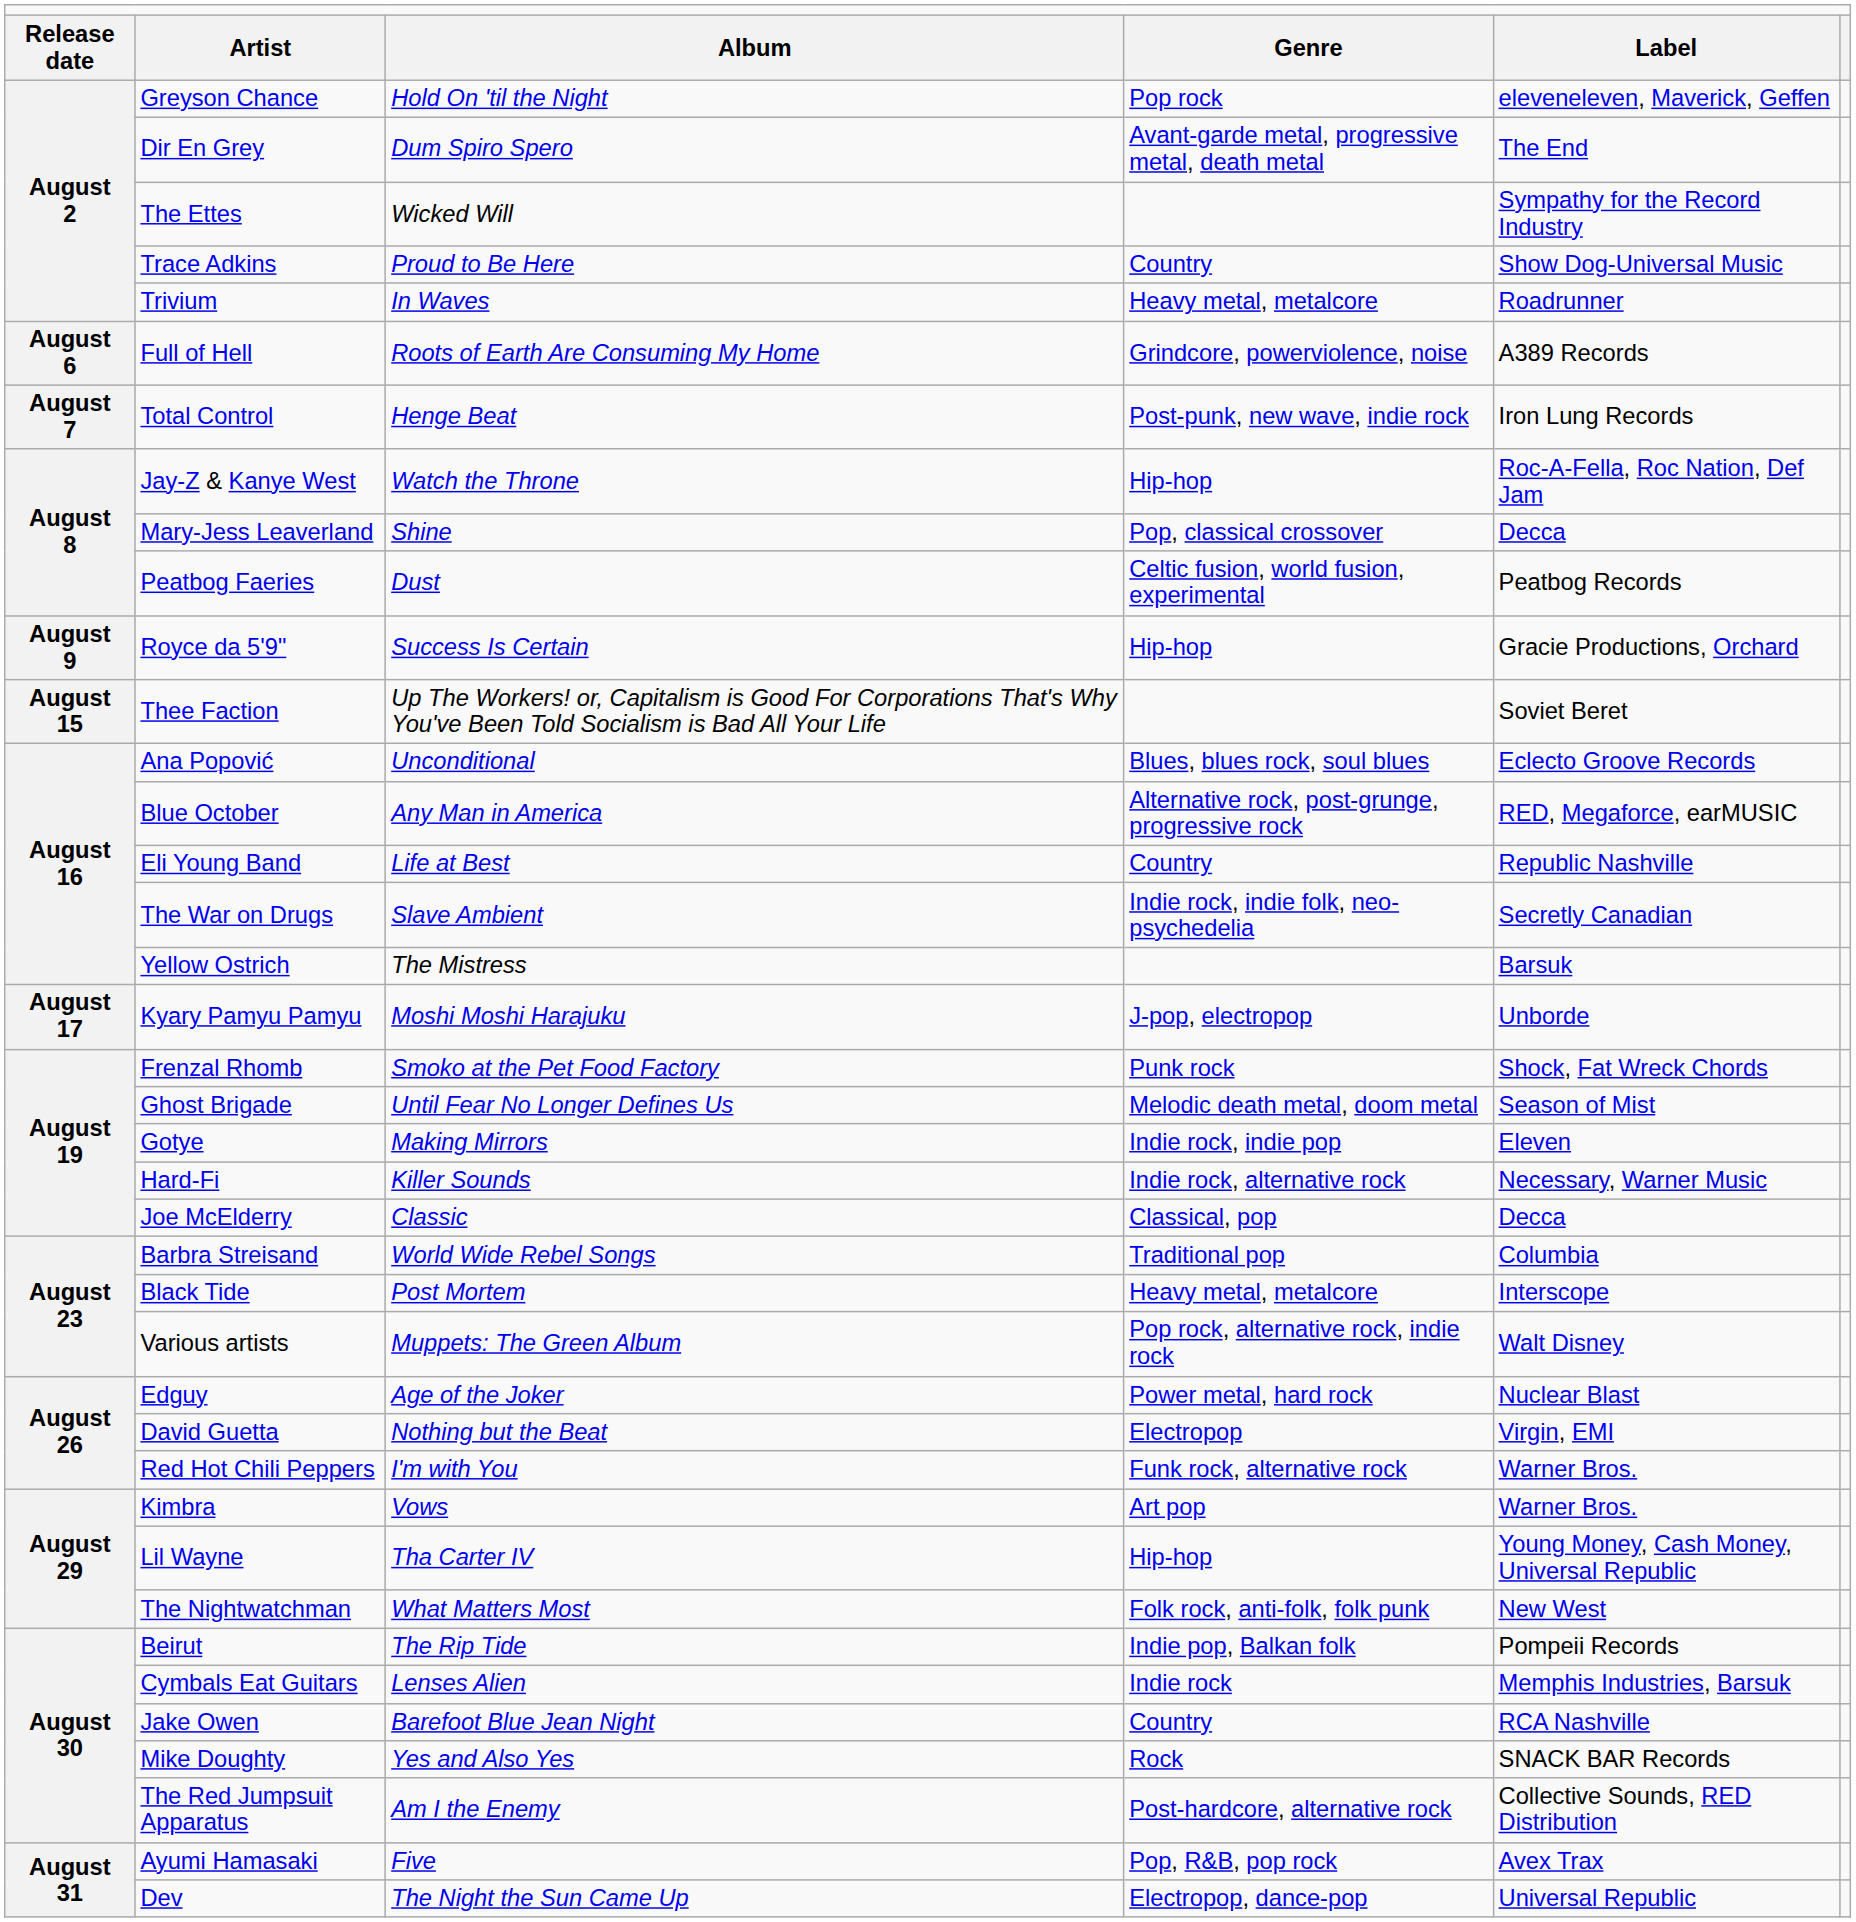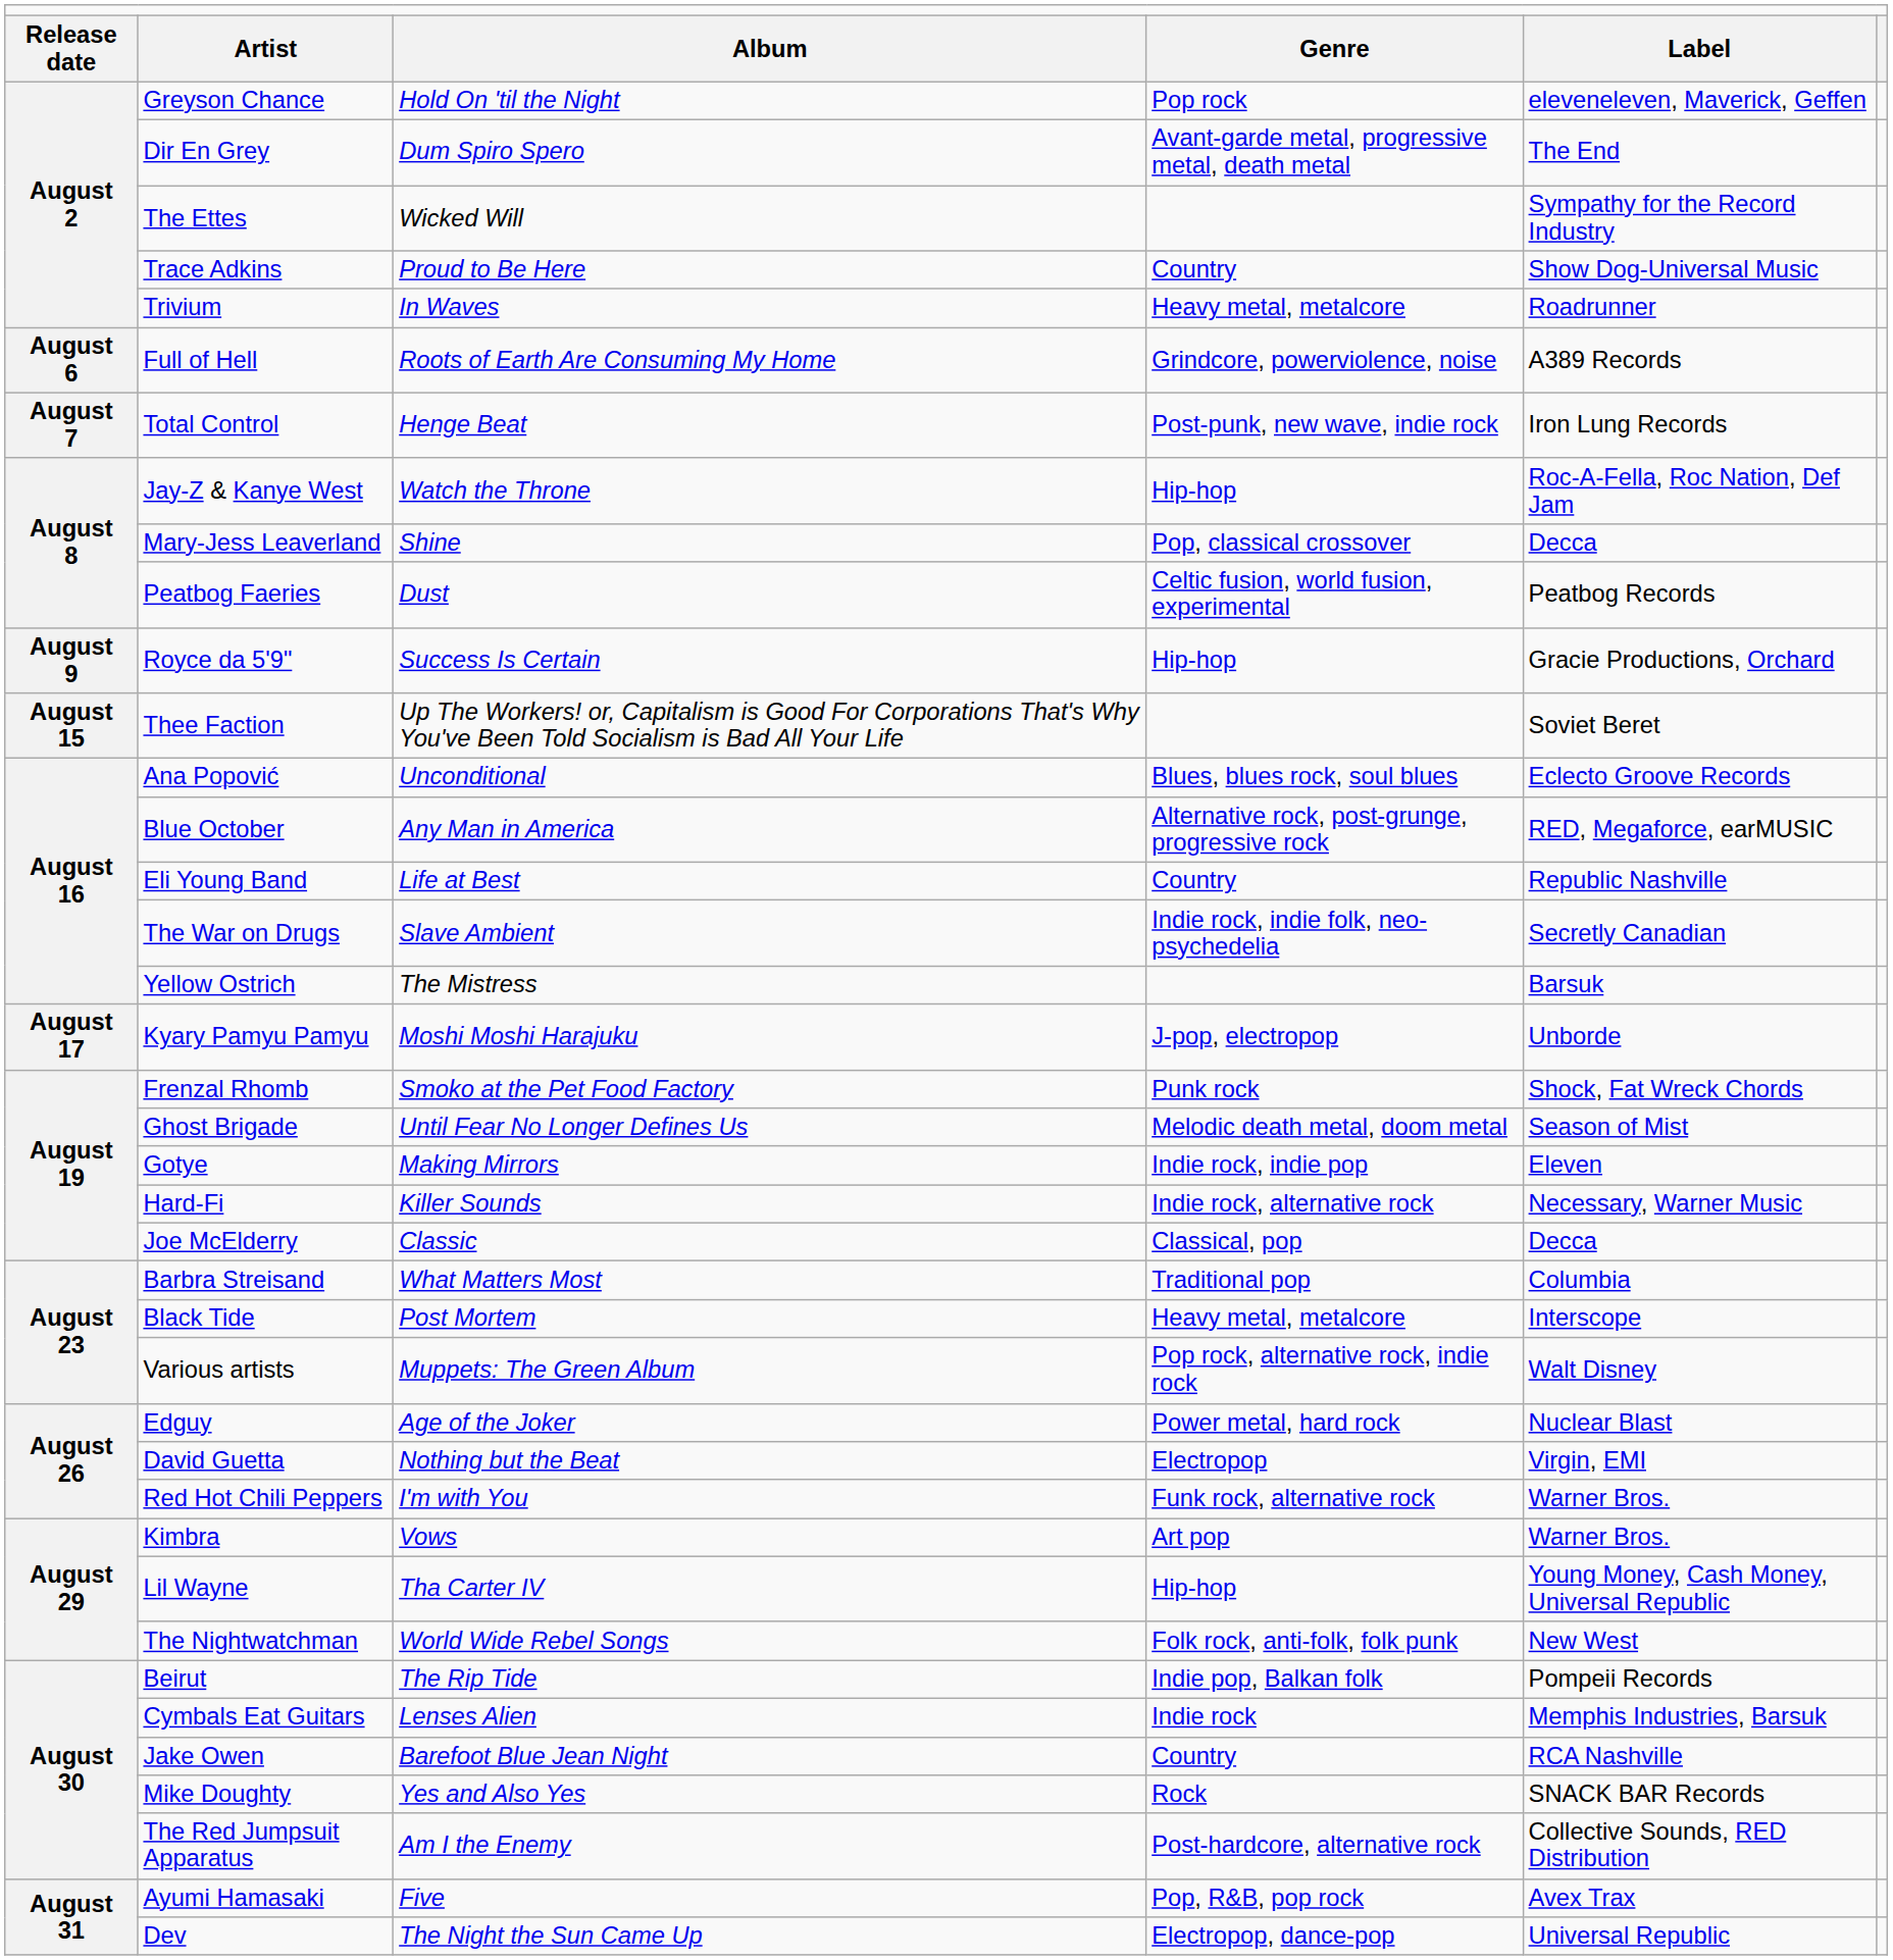 <table class="wikitable plainrowheaders">
 <tr>
 <td colspan="6" style="text-align:center;"></td>
 </tr>
 <tr>
 <th scope="col">Release date</th>
 <th scope="col">Artist</th>
 <th scope="col">Album</th>
 <th scope="col">Genre</th>
 <th scope="col">Label</th>
 <th scope="col"></th>
 </tr>
 <tr>
 <th scope="row" rowspan="5" style="text-align:center;">August<br>2</th>
 <td><a href='#'>Greyson Chance</a></td>
 <td><em><a href='#'>Hold On 'til the Night</a></em></td>
 <td><a href='#'>Pop rock</a></td>
 <td><a href='#'>eleveneleven</a>, <a href='#'>Maverick</a>, <a href='#'>Geffen</a></td>
 <td></td>
 </tr>
 <tr>
 <td><a href='#'>Dir En Grey</a></td>
 <td><em><a href='#'>Dum Spiro Spero</a></em></td>
 <td><a href='#'>Avant-garde metal</a>, <a href='#'>progressive metal</a>, <a href='#'>death metal</a></td>
 <td><a href='#'>The End</a></td>
 <td></td>
 </tr>
 <tr>
 <td><a href='#'>The Ettes</a></td>
 <td><em>Wicked Will</em></td>
 <td></td>
 <td><a href='#'>Sympathy for the Record Industry</a></td>
 <td></td>
 </tr>
 <tr>
 <td><a href='#'>Trace Adkins</a></td>
 <td><em><a href='#'>Proud to Be Here</a></em></td>
 <td><a href='#'>Country</a></td>
 <td><a href='#'>Show Dog-Universal Music</a></td>
 <td></td>
 </tr>
 <tr>
 <td><a href='#'>Trivium</a></td>
 <td><em><a href='#'>In Waves</a></em></td>
 <td><a href='#'>Heavy metal</a>, <a href='#'>metalcore</a></td>
 <td><a href='#'>Roadrunner</a></td>
 <td></td>
 </tr>
 <tr>
 <th scope="row" style="text-align:center;">August<br>6</th>
 <td><a href='#'>Full of Hell</a></td>
 <td><em><a href='#'>Roots of Earth Are Consuming My Home</a></em></td>
 <td><a href='#'>Grindcore</a>, <a href='#'>powerviolence</a>, <a href='#'>noise</a></td>
 <td>A389 Records</td>
 <td></td>
 </tr>
 <tr>
 <th scope="row" style="text-align:center;">August<br>7</th>
 <td><a href='#'>Total Control</a></td>
 <td><em><a href='#'>Henge Beat</a></em></td>
 <td><a href='#'>Post-punk</a>, <a href='#'>new wave</a>, <a href='#'>indie rock</a></td>
 <td>Iron Lung Records</td>
 <td></td>
 </tr>
 <tr>
 <th scope="row" rowspan="3" style="text-align:center;">August<br>8</th>
 <td><a href='#'>Jay-Z</a> & <a href='#'>Kanye West</a></td>
 <td><em><a href='#'>Watch the Throne</a></em></td>
 <td><a href='#'>Hip-hop</a></td>
 <td><a href='#'>Roc-A-Fella</a>, <a href='#'>Roc Nation</a>, <a href='#'>Def Jam</a></td>
 <td></td>
 </tr>
 <tr>
 <td><a href='#'>Mary-Jess Leaverland</a></td>
 <td><em><a href='#'>Shine</a></em></td>
 <td><a href='#'>Pop</a>, <a href='#'>classical crossover</a></td>
 <td><a href='#'>Decca</a></td>
 <td></td>
 </tr>
 <tr>
 <td><a href='#'>Peatbog Faeries</a></td>
 <td><em><a href='#'>Dust</a></em></td>
 <td><a href='#'>Celtic fusion</a>, <a href='#'>world fusion</a>, <a href='#'>experimental</a></td>
 <td>Peatbog Records</td>
 <td></td>
 </tr>
 <tr>
 <th scope="row" style="text-align:center;">August<br>9</th>
 <td><a href='#'>Royce da 5'9"</a></td>
 <td><em><a href='#'>Success Is Certain</a></em></td>
 <td><a href='#'>Hip-hop</a></td>
 <td>Gracie Productions, <a href='#'>Orchard</a></td>
 <td></td>
 </tr>
 <tr>
 <th scope="row" style="text-align:center;">August<br>15</th>
 <td><a href='#'>Thee Faction</a></td>
 <td><em>Up The Workers! or, Capitalism is Good For Corporations That's Why You've Been Told Socialism is Bad All Your Life</em></td>
 <td></td>
 <td>Soviet Beret</td>
 <td></td>
 </tr>
 <tr>
 <th scope="row" rowspan="5" style="text-align:center;">August<br>16</th>
 <td><a href='#'>Ana Popović</a></td>
 <td><em><a href='#'>Unconditional</a></em></td>
 <td><a href='#'>Blues</a>, <a href='#'>blues rock</a>, <a href='#'>soul blues</a></td>
 <td><a href='#'>Eclecto Groove Records</a></td>
 <td></td>
 </tr>
 <tr>
 <td><a href='#'>Blue October</a></td>
 <td><em><a href='#'>Any Man in America</a></em></td>
 <td><a href='#'>Alternative rock</a>, <a href='#'>post-grunge</a>, <a href='#'>progressive rock</a></td>
 <td><a href='#'>RED</a>, <a href='#'>Megaforce</a>, earMUSIC</td>
 <td></td>
 </tr>
 <tr>
 <td><a href='#'>Eli Young Band</a></td>
 <td><em><a href='#'>Life at Best</a></em></td>
 <td><a href='#'>Country</a></td>
 <td><a href='#'>Republic Nashville</a></td>
 <td></td>
 </tr>
 <tr>
 <td><a href='#'>The War on Drugs</a></td>
 <td><em><a href='#'>Slave Ambient</a></em></td>
 <td><a href='#'>Indie rock</a>, <a href='#'>indie folk</a>, <a href='#'>neo-psychedelia</a></td>
 <td><a href='#'>Secretly Canadian</a></td>
 <td></td>
 </tr>
 <tr>
 <td><a href='#'>Yellow Ostrich</a></td>
 <td><em>The Mistress</em></td>
 <td></td>
 <td><a href='#'>Barsuk</a></td>
 <td></td>
 </tr>
 <tr>
 <th scope="row" style="text-align:center;">August<br>17</th>
 <td><a href='#'>Kyary Pamyu Pamyu</a></td>
 <td><em><a href='#'>Moshi Moshi Harajuku</a></em></td>
 <td><a href='#'>J-pop</a>, <a href='#'>electropop</a></td>
 <td><a href='#'>Unborde</a></td>
 <td></td>
 </tr>
 <tr>
 <th scope="row" rowspan="5" style="text-align:center;">August<br>19</th>
 <td><a href='#'>Frenzal Rhomb</a></td>
 <td><em><a href='#'>Smoko at the Pet Food Factory</a></em></td>
 <td><a href='#'>Punk rock</a></td>
 <td><a href='#'>Shock</a>, <a href='#'>Fat Wreck Chords</a></td>
 <td></td>
 </tr>
 <tr>
 <td><a href='#'>Ghost Brigade</a></td>
 <td><em><a href='#'>Until Fear No Longer Defines Us</a></em></td>
 <td><a href='#'>Melodic death metal</a>, <a href='#'>doom metal</a></td>
 <td><a href='#'>Season of Mist</a></td>
 <td></td>
 </tr>
 <tr>
 <td><a href='#'>Gotye</a></td>
 <td><em><a href='#'>Making Mirrors</a></em></td>
 <td><a href='#'>Indie rock</a>, <a href='#'>indie pop</a></td>
 <td><a href='#'>Eleven</a></td>
 <td></td>
 </tr>
 <tr>
 <td><a href='#'>Hard-Fi</a></td>
 <td><em><a href='#'>Killer Sounds</a></em></td>
 <td><a href='#'>Indie rock</a>, <a href='#'>alternative rock</a></td>
 <td><a href='#'>Necessary</a>, <a href='#'>Warner Music</a></td>
 <td></td>
 </tr>
 <tr>
 <td><a href='#'>Joe McElderry</a></td>
 <td><em><a href='#'>Classic</a></em></td>
 <td><a href='#'>Classical</a>, <a href='#'>pop</a></td>
 <td><a href='#'>Decca</a></td>
 <td></td>
 </tr>
 <tr>
 <th scope="row" rowspan="3" style="text-align:center;">August<br>23</th>
 <td><a href='#'>Barbra Streisand</a></td>
-<td><em><a href='#'>World Wide Rebel Songs</a></em></td>
+<td><em><a href='#'>What Matters Most</a></em></td>
 <td><a href='#'>Traditional pop</a></td>
 <td><a href='#'>Columbia</a></td>
 <td></td>
 </tr>
 <tr>
 <td><a href='#'>Black Tide</a></td>
 <td><em><a href='#'>Post Mortem</a></em></td>
 <td><a href='#'>Heavy metal</a>, <a href='#'>metalcore</a></td>
 <td><a href='#'>Interscope</a></td>
 <td></td>
 </tr>
 <tr>
 <td>Various artists</td>
 <td><em><a href='#'>Muppets: The Green Album</a></em></td>
 <td><a href='#'>Pop rock</a>, <a href='#'>alternative rock</a>, <a href='#'>indie rock</a></td>
 <td><a href='#'>Walt Disney</a></td>
 <td></td>
 </tr>
 <tr>
 <th scope="row" rowspan="3" style="text-align:center;">August<br>26</th>
 <td><a href='#'>Edguy</a></td>
 <td><em><a href='#'>Age of the Joker</a></em></td>
 <td><a href='#'>Power metal</a>, <a href='#'>hard rock</a></td>
 <td><a href='#'>Nuclear Blast</a></td>
 <td></td>
 </tr>
 <tr>
 <td><a href='#'>David Guetta</a></td>
 <td><em><a href='#'>Nothing but the Beat</a></em></td>
 <td><a href='#'>Electropop</a></td>
 <td><a href='#'>Virgin</a>, <a href='#'>EMI</a></td>
 <td></td>
 </tr>
 <tr>
 <td><a href='#'>Red Hot Chili Peppers</a></td>
 <td><em><a href='#'>I'm with You</a></em></td>
 <td><a href='#'>Funk rock</a>, <a href='#'>alternative rock</a></td>
 <td><a href='#'>Warner Bros.</a></td>
 <td></td>
 </tr>
 <tr>
 <th scope="row" rowspan="3" style="text-align:center;">August<br>29</th>
 <td><a href='#'>Kimbra</a></td>
 <td><em><a href='#'>Vows</a></em></td>
 <td><a href='#'>Art pop</a></td>
 <td><a href='#'>Warner Bros.</a></td>
 <td></td>
 </tr>
 <tr>
 <td><a href='#'>Lil Wayne</a></td>
 <td><em><a href='#'>Tha Carter IV</a></em></td>
 <td><a href='#'>Hip-hop</a></td>
 <td><a href='#'>Young Money</a>, <a href='#'>Cash Money</a>, <a href='#'>Universal Republic</a></td>
 <td></td>
 </tr>
 <tr>
 <td><a href='#'>The Nightwatchman</a></td>
-<td><em><a href='#'>What Matters Most</a></em></td>
+<td><em><a href='#'>World Wide Rebel Songs</a></em></td>
 <td><a href='#'>Folk rock</a>, <a href='#'>anti-folk</a>, <a href='#'>folk punk</a></td>
 <td><a href='#'>New West</a></td>
 <td></td>
 </tr>
 <tr>
 <th scope="row" rowspan="5" style="text-align:center;">August<br>30</th>
 <td><a href='#'>Beirut</a></td>
 <td><em><a href='#'>The Rip Tide</a></em></td>
 <td><a href='#'>Indie pop</a>, <a href='#'>Balkan folk</a></td>
 <td>Pompeii Records</td>
 <td></td>
 </tr>
 <tr>
 <td><a href='#'>Cymbals Eat Guitars</a></td>
 <td><em><a href='#'>Lenses Alien</a></em></td>
 <td><a href='#'>Indie rock</a></td>
 <td><a href='#'>Memphis Industries</a>, <a href='#'>Barsuk</a></td>
 <td></td>
 </tr>
 <tr>
 <td><a href='#'>Jake Owen</a></td>
 <td><em><a href='#'>Barefoot Blue Jean Night</a></em></td>
 <td><a href='#'>Country</a></td>
 <td><a href='#'>RCA Nashville</a></td>
 <td></td>
 </tr>
 <tr>
 <td><a href='#'>Mike Doughty</a></td>
 <td><em><a href='#'>Yes and Also Yes</a></em></td>
 <td><a href='#'>Rock</a></td>
 <td>SNACK BAR Records</td>
 <td></td>
 </tr>
 <tr>
 <td><a href='#'>The Red Jumpsuit Apparatus</a></td>
 <td><em><a href='#'>Am I the Enemy</a></em></td>
 <td><a href='#'>Post-hardcore</a>, <a href='#'>alternative rock</a></td>
 <td>Collective Sounds, <a href='#'>RED Distribution</a></td>
 <td></td>
 </tr>
 <tr>
 <th scope="row" rowspan="2" style="text-align:center;">August<br>31</th>
 <td><a href='#'>Ayumi Hamasaki</a></td>
 <td><em><a href='#'>Five</a></em></td>
 <td><a href='#'>Pop</a>, <a href='#'>R&B</a>, <a href='#'>pop rock</a></td>
 <td><a href='#'>Avex Trax</a></td>
 <td></td>
 </tr>
 <tr>
 <td><a href='#'>Dev</a></td>
 <td><em><a href='#'>The Night the Sun Came Up</a></em></td>
 <td><a href='#'>Electropop</a>, <a href='#'>dance-pop</a></td>
 <td><a href='#'>Universal Republic</a></td>
 <td></td>
 </tr>
 </table>
